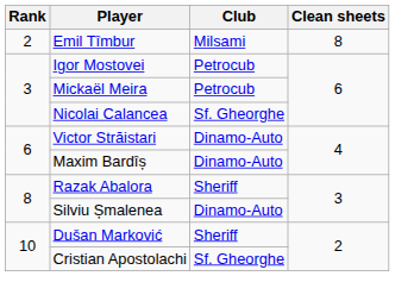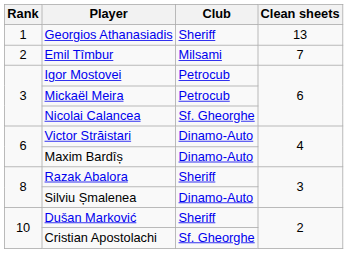 <table class="wikitable" style="text-align:center">
 <tr>
 <th>Rank</th>
 <th>Player</th>
 <th>Club</th>
 <th>Clean sheets</th>
 </tr>
 <tr>
+<td rowspan="1">1</td>
+<td align="left"> <a href='#'>Georgios Athanasiadis</a></td>
+<td align="left"><a href='#'>Sheriff</a></td>
+<td>13</td>
+</tr>
+<tr>
 <td rowspan="1">2</td>
 <td align="left"> <a href='#'>Emil Tîmbur</a></td>
 <td align="left"><a href='#'>Milsami</a></td>
-<td rowspan="1">8</td>
+<td rowspan="1">7</td>
 </tr>
 <tr>
 <td rowspan="3">3</td>
 <td align="left"> <a href='#'>Igor Mostovei</a></td>
 <td align="left"><a href='#'>Petrocub</a></td>
 <td rowspan="3">6</td>
 </tr>
 <tr>
 <td align="left"> <a href='#'>Mickaël Meira</a></td>
 <td align="left"><a href='#'>Petrocub</a></td>
 </tr>
 <tr>
 <td align="left"> <a href='#'>Nicolai Calancea</a></td>
 <td align="left"><a href='#'>Sf. Gheorghe</a></td>
 </tr>
 <tr>
 <td rowspan="2">6</td>
 <td align="left"> <a href='#'>Victor Străistari</a></td>
 <td align="left"><a href='#'>Dinamo-Auto</a></td>
 <td rowspan="2">4</td>
 </tr>
 <tr>
 <td align="left"> Maxim Bardîș</td>
 <td align="left"><a href='#'>Dinamo-Auto</a></td>
 </tr>
 <tr>
 <td rowspan="2">8</td>
 <td align="left"> <a href='#'>Razak Abalora</a></td>
 <td align="left"><a href='#'>Sheriff</a></td>
 <td rowspan="2">3</td>
 </tr>
 <tr>
 <td align="left"> Silviu Șmalenea</td>
 <td align="left"><a href='#'>Dinamo-Auto</a></td>
 </tr>
 <tr>
 <td rowspan="2">10</td>
 <td align="left"> <a href='#'>Dušan Marković</a></td>
 <td align="left"><a href='#'>Sheriff</a></td>
 <td rowspan="2">2</td>
 </tr>
 <tr>
 <td align="left"> Cristian Apostolachi</td>
 <td align="left"><a href='#'>Sf. Gheorghe</a></td>
 </tr>
 </table>
